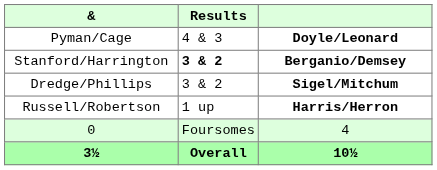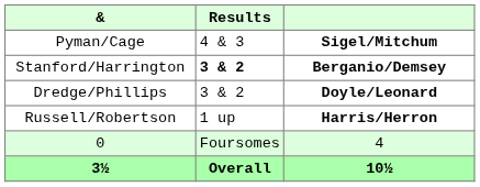 <table border="1" cellpadding="3" style="border-collapse:collapse; text-align:center;">
 <tr style="background:#ddffdd;">
 <th width=160> & </th>
 <th>Results</th>
 <th width=160></th>
 </tr>
 <tr>
 <td>Pyman/Cage</td>
 <td align=left> 4 & 3</td>
-<td><strong>Doyle/Leonard</strong></td>
+<td><strong>Sigel/Mitchum</strong></td>
 </tr>
 <tr>
 <td>Stanford/Harrington</td>
 <td align=left><strong> 3 & 2</strong></td>
 <td><strong>Berganio/Demsey</strong></td>
 </tr>
 <tr>
 <td>Dredge/Phillips</td>
 <td align=left> 3 & 2</td>
-<td><strong>Sigel/Mitchum</strong></td>
+<td><strong>Doyle/Leonard</strong></td>
 </tr>
 <tr>
 <td>Russell/Robertson</td>
 <td align=left> 1 up</td>
 <td><strong>Harris/Herron</strong></td>
 </tr>
 <tr style="background:#ddffdd;">
 <td>0</td>
 <td>Foursomes</td>
 <td>4</td>
 </tr>
 <tr style="background:#aaffaa;">
 <th>3½</th>
 <th>Overall</th>
 <th>10½</th>
 </tr>
 </table>
